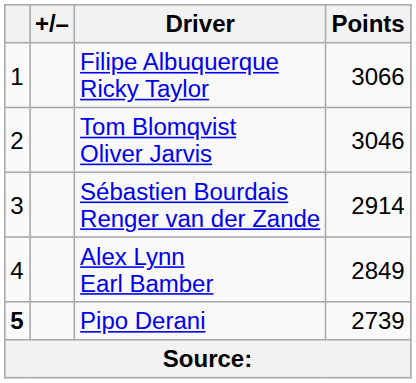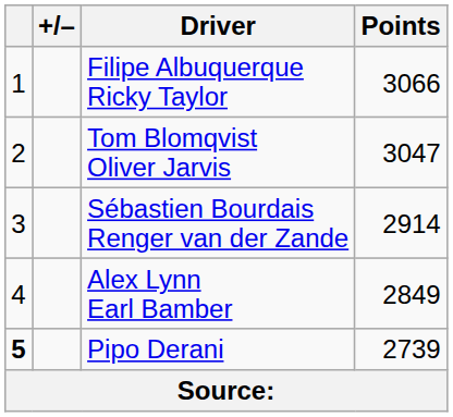 <table class="wikitable" style="font-size: 95%;">
 <tr>
 <th scope="col"></th>
 <th scope="col">+/–</th>
 <th scope="col">Driver</th>
 <th scope="col">Points</th>
 </tr>
 <tr>
 <td align=center>1</td>
 <td align="left"></td>
 <td> <a href='#'>Filipe Albuquerque</a><br> <a href='#'>Ricky Taylor</a></td>
 <td align=right>3066</td>
 </tr>
 <tr>
 <td align=center>2</td>
 <td align="left"></td>
 <td> <a href='#'>Tom Blomqvist</a><br> <a href='#'>Oliver Jarvis</a></td>
-<td align=right>3046</td>
+<td align=right>3047</td>
 </tr>
 <tr>
 <td align=center>3</td>
 <td align="left"></td>
 <td> <a href='#'>Sébastien Bourdais</a><br> <a href='#'>Renger van der Zande</a></td>
 <td align=right>2914</td>
 </tr>
 <tr>
 <td align=center>4</td>
 <td align="left"></td>
 <td> <a href='#'>Alex Lynn</a><br> <a href='#'>Earl Bamber</a></td>
 <td align=right>2849</td>
 </tr>
 <tr>
 <td align=center><strong>5</strong></td>
 <td align="left"></td>
 <td> <a href='#'>Pipo Derani</a></td>
 <td align=right>2739</td>
 </tr>
 <tr>
 <th colspan=5>Source:</th>
 </tr>
 </table>
